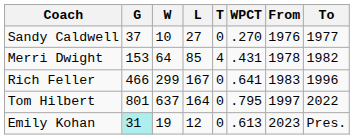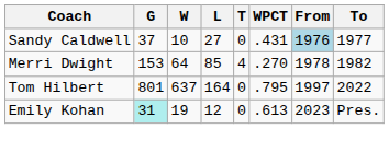 <table class="wikitable sortable">
 <tr>
 <th>Coach</th>
 <th>G</th>
 <th>W</th>
 <th>L</th>
 <th>T</th>
 <th>WPCT</th>
 <th>From</th>
 <th>To</th>
 </tr>
 <tr>
 <td>Sandy Caldwell</td>
 <td>37</td>
 <td>10</td>
 <td>27</td>
 <td>0</td>
-<td>.270</td>
-<td>1976</td>
+<td>.431</td>
+<td style="background: lightblue;">1976</td>
 <td>1977</td>
 </tr>
 <tr>
 <td>Merri Dwight</td>
 <td>153</td>
 <td>64</td>
 <td>85</td>
 <td>4</td>
-<td>.431</td>
+<td>.270</td>
 <td>1978</td>
 <td>1982</td>
-</tr>
-<tr>
-<td>Rich Feller</td>
-<td>466</td>
-<td>299</td>
-<td>167</td>
-<td>0</td>
-<td>.641</td>
-<td>1983</td>
-<td>1996</td>
 </tr>
 <tr>
 <td>Tom Hilbert</td>
 <td>801</td>
 <td>637</td>
 <td>164</td>
 <td>0</td>
 <td>.795</td>
 <td>1997</td>
 <td>2022</td>
 </tr>
 <tr>
 <td>Emily Kohan</td>
 <td style="background: paleturquoise;">31</td>
 <td>19</td>
 <td>12</td>
 <td>0</td>
 <td>.613</td>
 <td>2023</td>
 <td>Pres.</td>
 </tr>
 </table>
